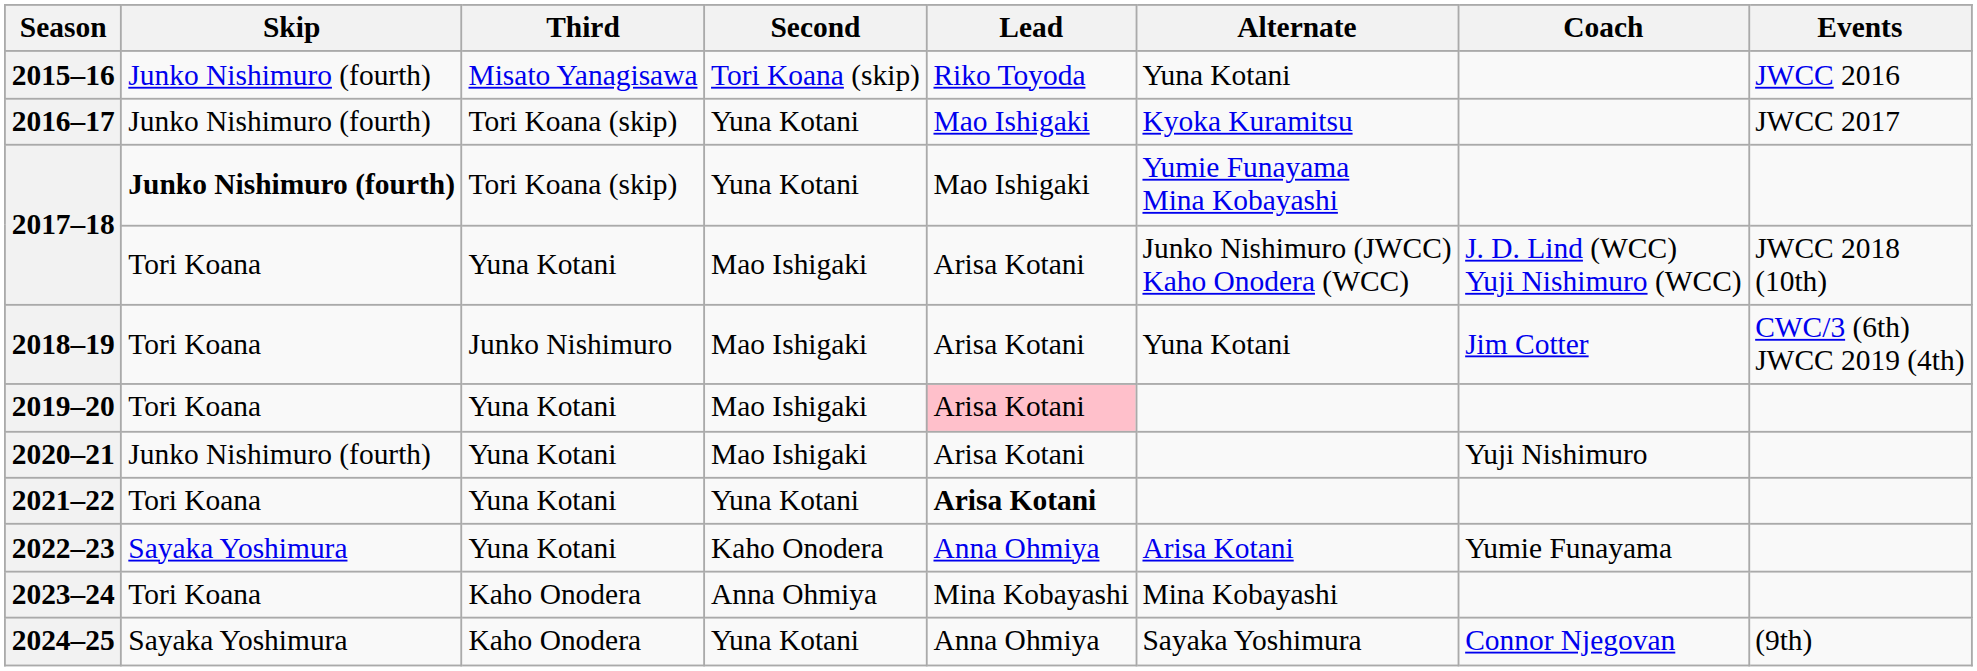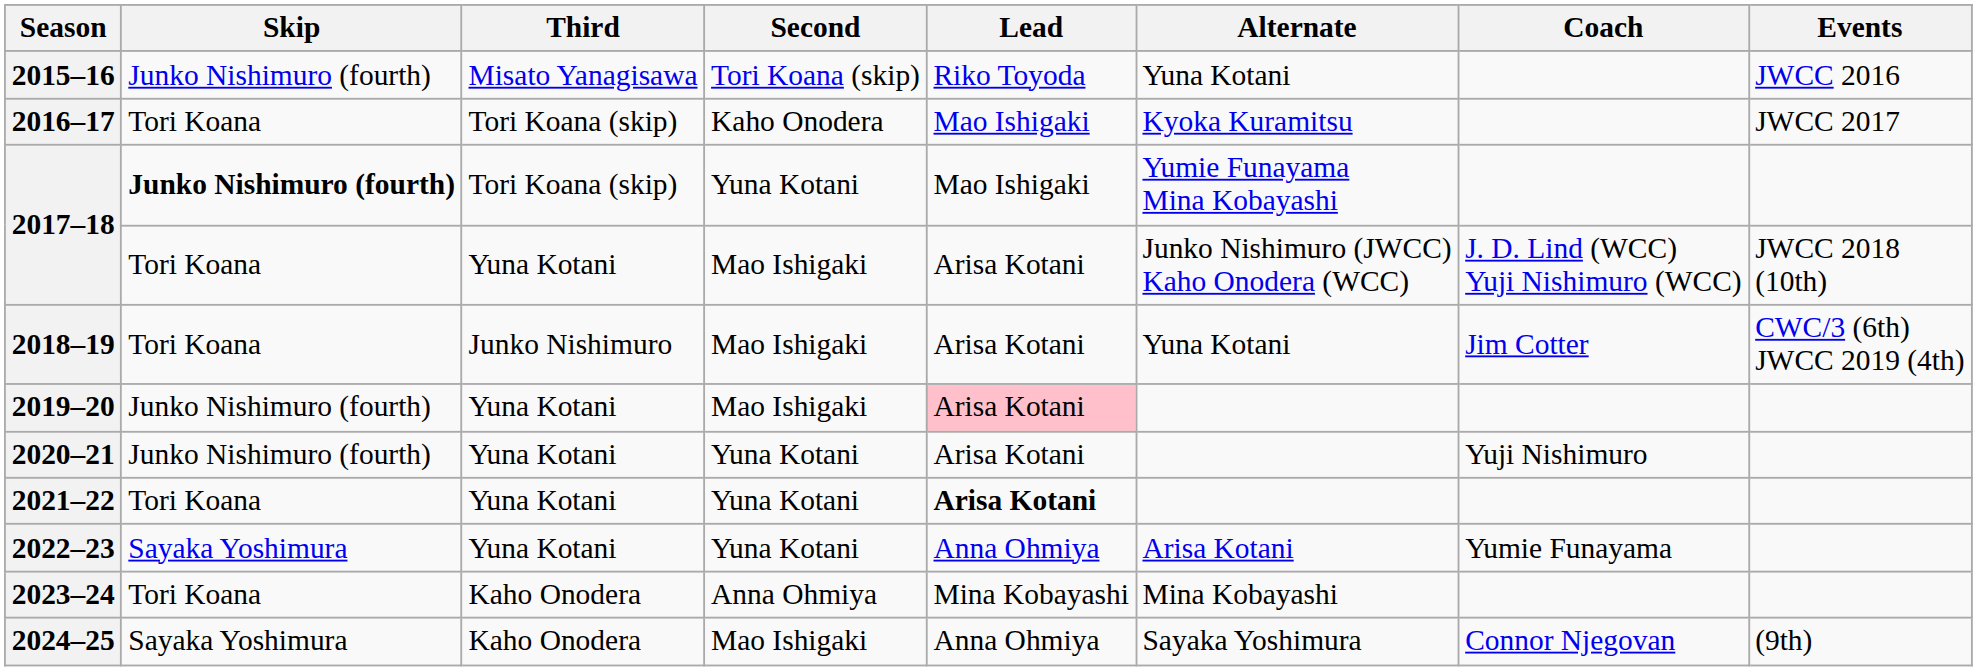 <table class="wikitable">
 <tr>
 <th scope="col">Season</th>
 <th scope="col">Skip</th>
 <th scope="col">Third</th>
 <th scope="col">Second</th>
 <th scope="col">Lead</th>
 <th scope="col">Alternate</th>
 <th scope="col">Coach</th>
 <th scope="col">Events</th>
 </tr>
 <tr>
 <th scope="row">2015–16</th>
 <td><a href='#'>Junko Nishimuro</a> (fourth)</td>
 <td><a href='#'>Misato Yanagisawa</a></td>
 <td><a href='#'>Tori Koana</a> (skip)</td>
 <td><a href='#'>Riko Toyoda</a></td>
 <td>Yuna Kotani</td>
 <td></td>
 <td><a href='#'>JWCC</a> 2016 </td>
 </tr>
 <tr>
 <th scope="row">2016–17</th>
-<td>Junko Nishimuro (fourth)</td>
+<td>Tori Koana</td>
 <td>Tori Koana (skip)</td>
-<td>Yuna Kotani</td>
+<td>Kaho Onodera</td>
 <td><a href='#'>Mao Ishigaki</a></td>
 <td><a href='#'>Kyoka Kuramitsu</a></td>
 <td></td>
 <td>JWCC 2017 </td>
 </tr>
 <tr>
 <th scope="row" rowspan=2>2017–18</th>
 <td><strong>Junko Nishimuro (fourth)</strong></td>
 <td>Tori Koana (skip)</td>
 <td>Yuna Kotani</td>
 <td>Mao Ishigaki</td>
 <td><a href='#'>Yumie Funayama</a><br><a href='#'>Mina Kobayashi</a></td>
 <td></td>
 <td></td>
 </tr>
 <tr>
 <td>Tori Koana</td>
 <td>Yuna Kotani</td>
 <td>Mao Ishigaki</td>
 <td>Arisa Kotani</td>
 <td>Junko Nishimuro (JWCC)<br><a href='#'>Kaho Onodera</a> (WCC)</td>
 <td><a href='#'>J. D. Lind</a> (WCC)<br><a href='#'>Yuji Nishimuro</a> (WCC)</td>
 <td>JWCC 2018 <br> (10th)</td>
 </tr>
 <tr>
 <th scope="row">2018–19</th>
 <td>Tori Koana</td>
 <td>Junko Nishimuro</td>
 <td>Mao Ishigaki</td>
 <td>Arisa Kotani</td>
 <td>Yuna Kotani</td>
 <td><a href='#'>Jim Cotter</a></td>
 <td><a href='#'>CWC/3</a> (6th)<br>JWCC 2019 (4th)</td>
 </tr>
 <tr>
 <th scope="row">2019–20</th>
-<td>Tori Koana</td>
+<td>Junko Nishimuro (fourth)</td>
 <td>Yuna Kotani</td>
 <td>Mao Ishigaki</td>
 <td style="background: pink;">Arisa Kotani</td>
 <td></td>
 <td></td>
 <td></td>
 </tr>
 <tr>
 <th scope="row">2020–21</th>
 <td>Junko Nishimuro (fourth)</td>
 <td>Yuna Kotani</td>
-<td>Mao Ishigaki</td>
+<td>Yuna Kotani</td>
 <td>Arisa Kotani</td>
 <td></td>
 <td>Yuji Nishimuro</td>
 <td></td>
 </tr>
 <tr>
 <th scope="row">2021–22</th>
 <td>Tori Koana</td>
 <td>Yuna Kotani</td>
 <td>Yuna Kotani</td>
 <td><strong>Arisa Kotani</strong></td>
 <td></td>
 <td></td>
 <td></td>
 </tr>
 <tr>
 <th scope="row">2022–23</th>
 <td><a href='#'>Sayaka Yoshimura</a></td>
 <td>Yuna Kotani</td>
-<td>Kaho Onodera</td>
+<td>Yuna Kotani</td>
 <td><a href='#'>Anna Ohmiya</a></td>
 <td><a href='#'>Arisa Kotani</a></td>
 <td>Yumie Funayama</td>
 <td></td>
 </tr>
 <tr>
 <th scope="row">2023–24</th>
 <td>Tori Koana</td>
 <td>Kaho Onodera</td>
 <td>Anna Ohmiya</td>
 <td>Mina Kobayashi</td>
 <td>Mina Kobayashi</td>
 <td></td>
 <td></td>
 </tr>
 <tr>
 <th scope="row">2024–25</th>
 <td>Sayaka Yoshimura</td>
 <td>Kaho Onodera</td>
-<td>Yuna Kotani</td>
+<td>Mao Ishigaki</td>
 <td>Anna Ohmiya</td>
 <td>Sayaka Yoshimura</td>
 <td><a href='#'>Connor Njegovan</a></td>
 <td> (9th)</td>
 </tr>
 </table>
